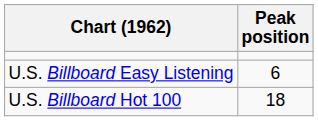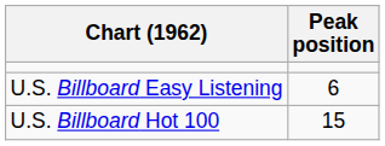 <table class="wikitable sortable plainrowheaders">
 <tr>
 <th>Chart (1962)</th>
 <th>Peak<br>position</th>
 </tr>
 <tr>
 <td></td>
 </tr>
 <tr>
 <td>U.S. <a href='#'><em>Billboard</em> Easy Listening</a></td>
 <td align="center">6</td>
 </tr>
 <tr>
 <td>U.S. <a href='#'><em>Billboard</em> Hot 100</a></td>
-<td align="center">18</td>
+<td align="center">15</td>
 </tr>
 </table>
